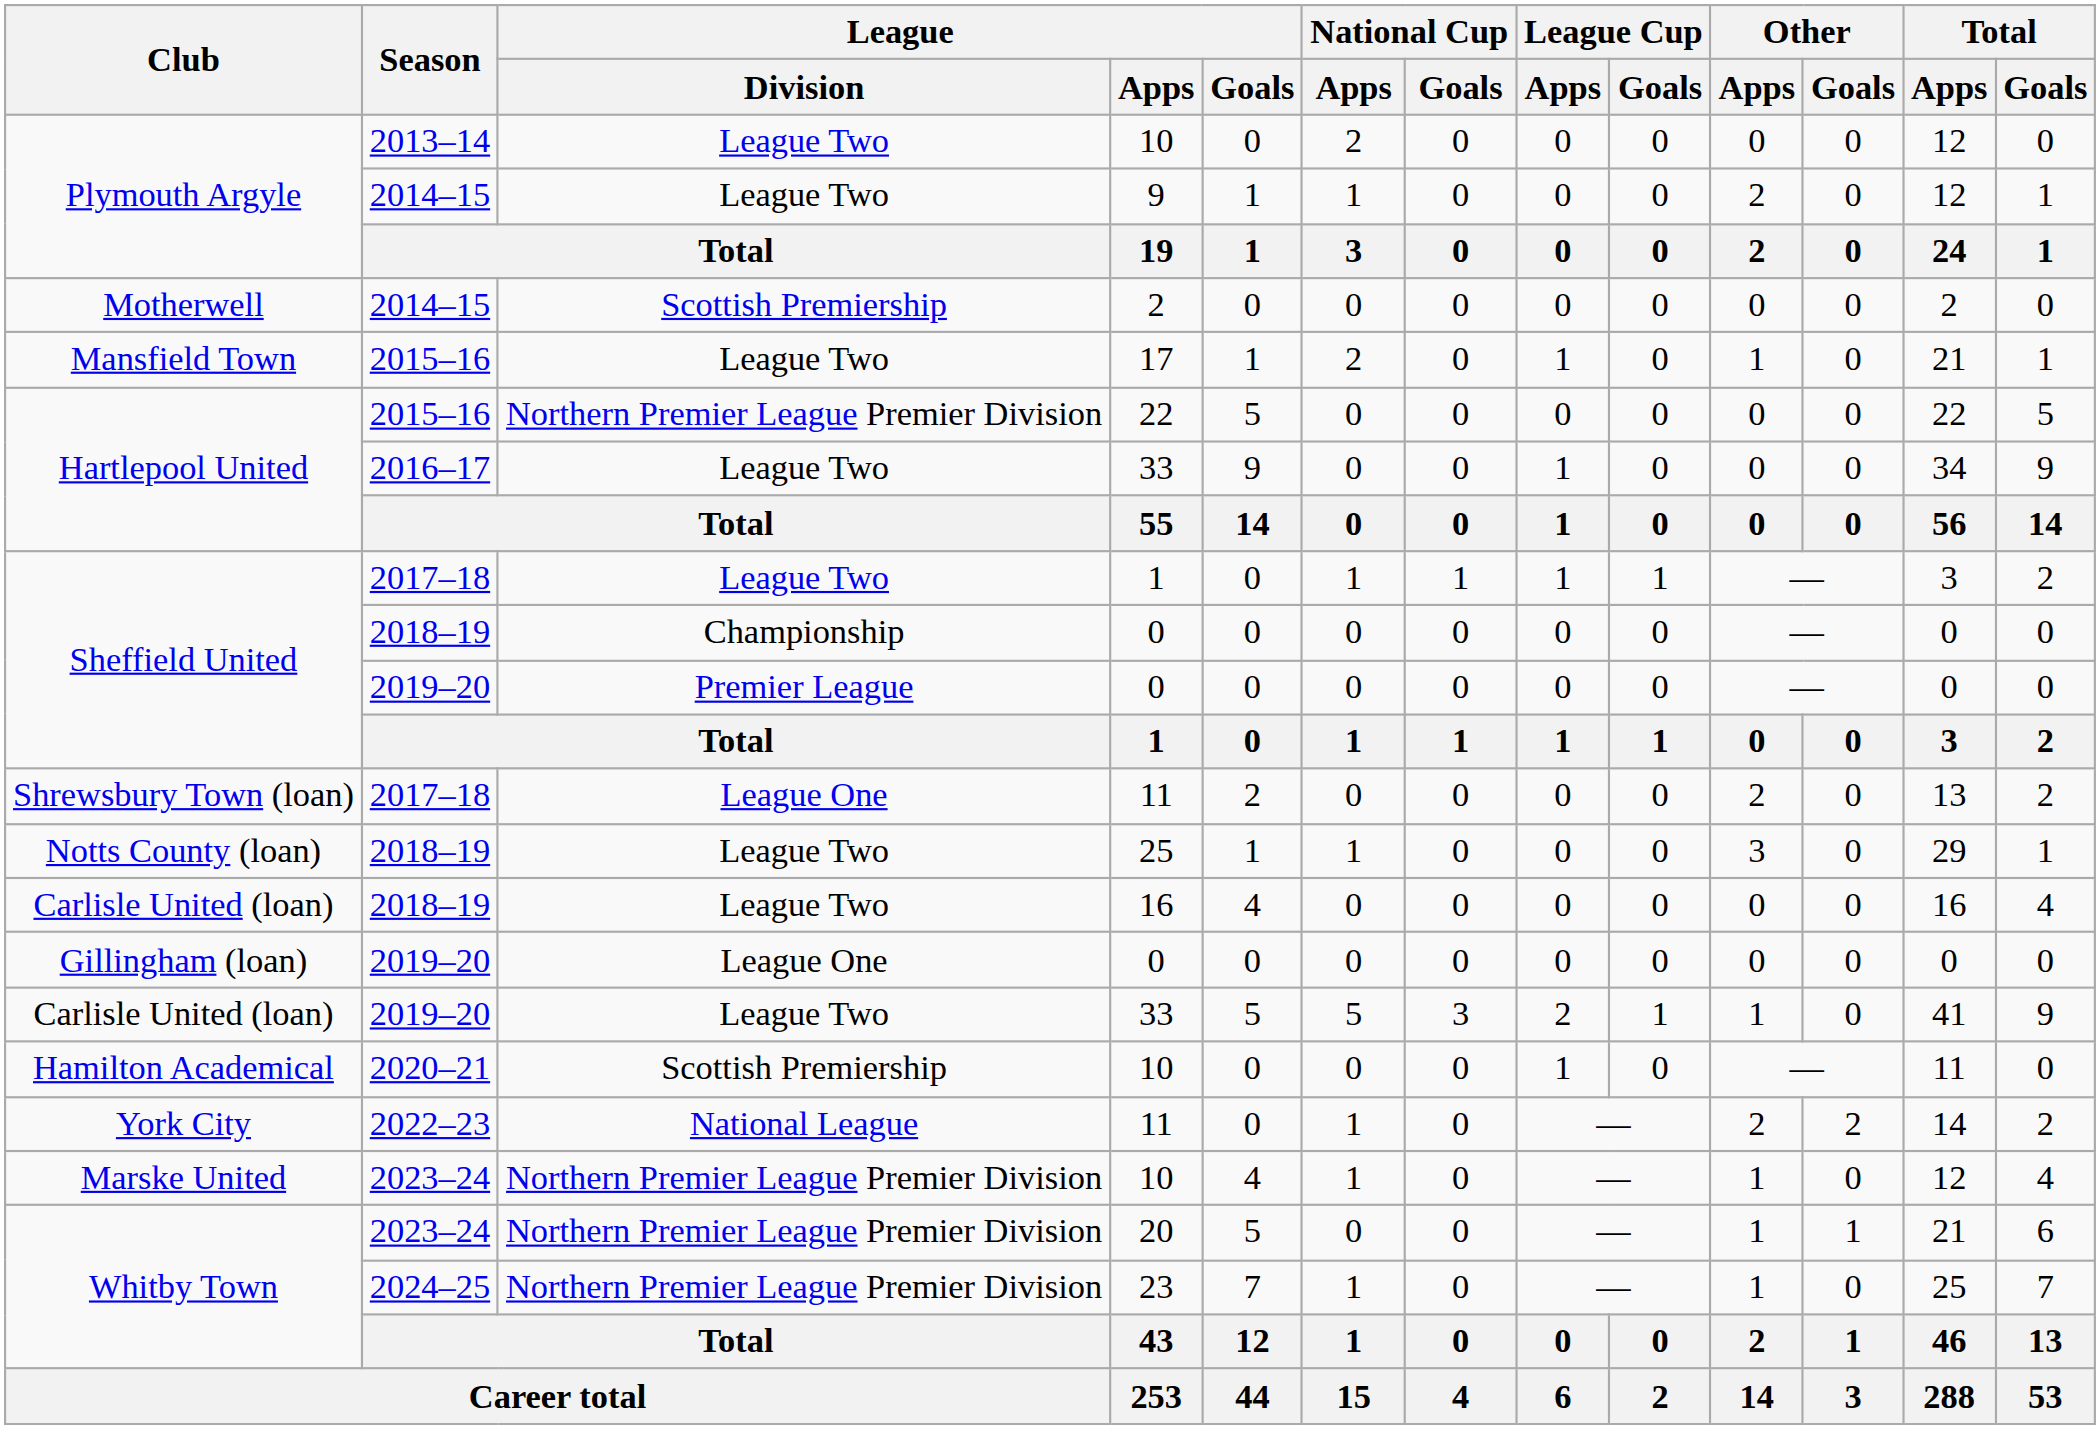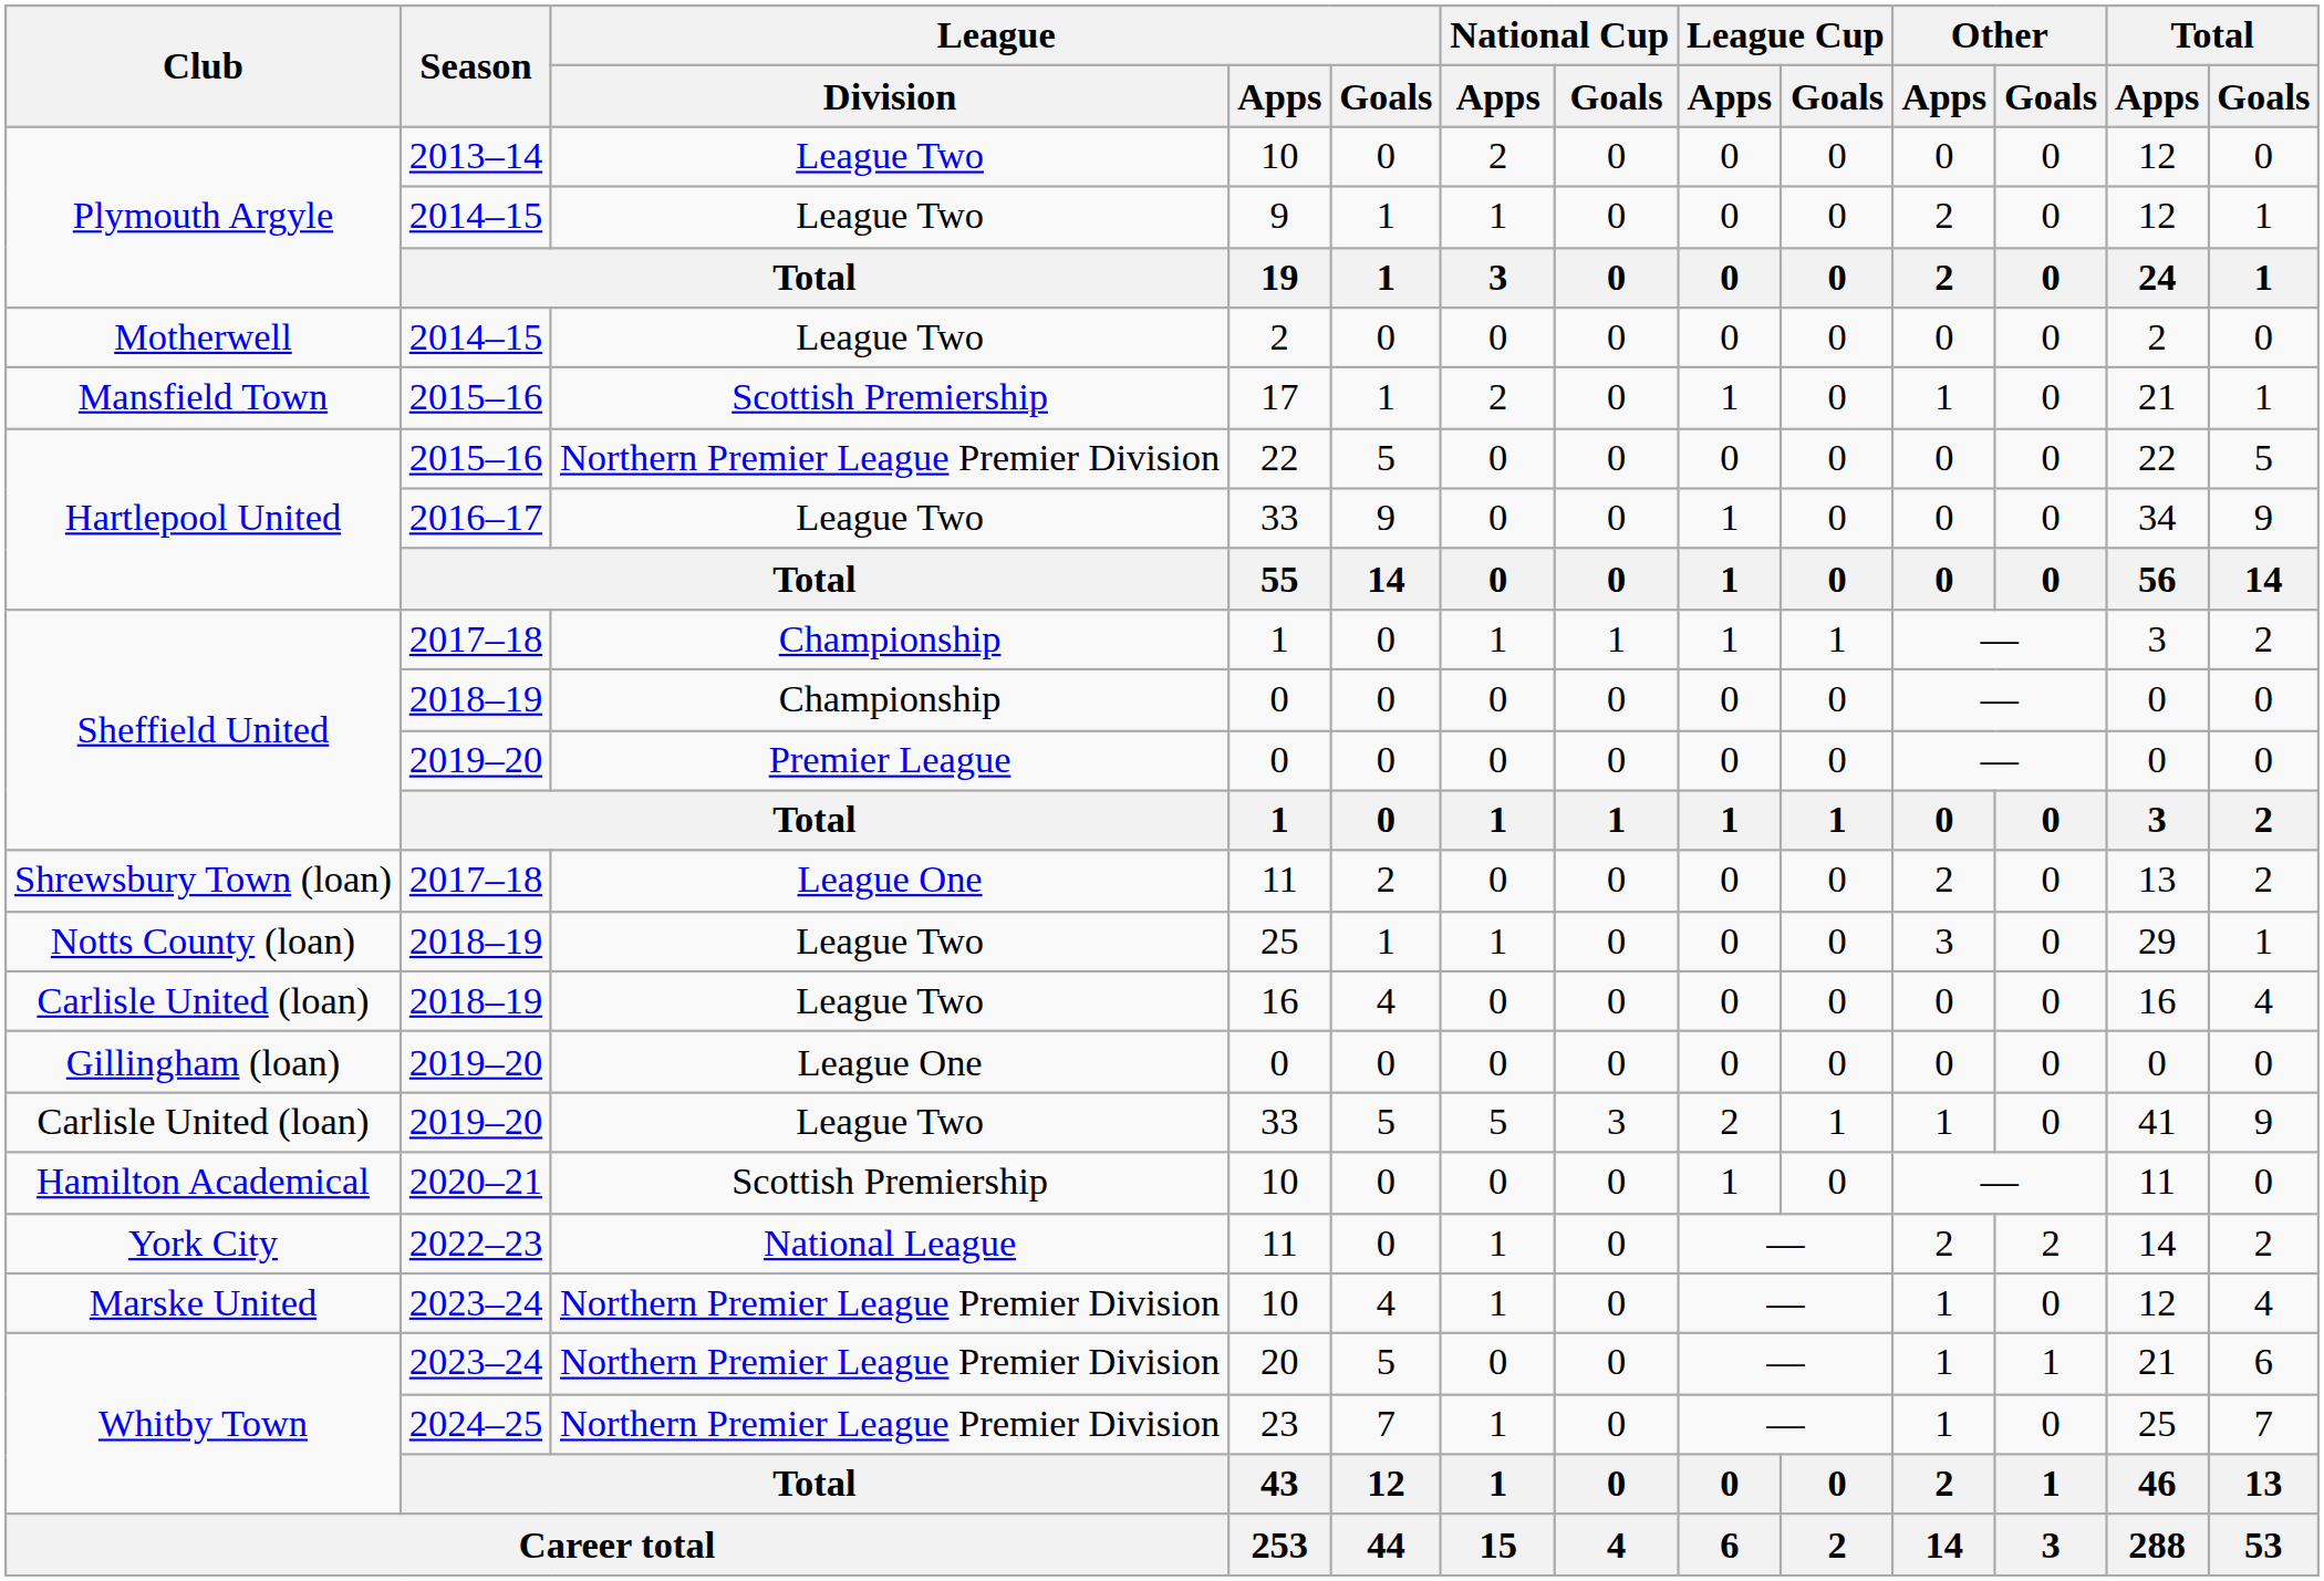 <table class="wikitable" style="text-align: center;">
 <tr>
 <th rowspan="2">Club</th>
 <th rowspan="2">Season</th>
 <th colspan="3">League</th>
 <th colspan="2">National Cup</th>
 <th colspan="2">League Cup</th>
 <th colspan="2">Other</th>
 <th colspan="2">Total</th>
 </tr>
 <tr>
 <th>Division</th>
 <th>Apps</th>
 <th>Goals</th>
 <th>Apps</th>
 <th>Goals</th>
 <th>Apps</th>
 <th>Goals</th>
 <th>Apps</th>
 <th>Goals</th>
 <th>Apps</th>
 <th>Goals</th>
 </tr>
 <tr>
 <td rowspan="3"><a href='#'>Plymouth Argyle</a></td>
 <td><a href='#'>2013–14</a></td>
 <td><a href='#'>League Two</a></td>
 <td>10</td>
 <td>0</td>
 <td>2</td>
 <td>0</td>
 <td>0</td>
 <td>0</td>
 <td>0</td>
 <td>0</td>
 <td>12</td>
 <td>0</td>
 </tr>
 <tr>
 <td><a href='#'>2014–15</a></td>
 <td>League Two</td>
 <td>9</td>
 <td>1</td>
 <td>1</td>
 <td>0</td>
 <td>0</td>
 <td>0</td>
 <td>2</td>
 <td>0</td>
 <td>12</td>
 <td>1</td>
 </tr>
 <tr>
 <th colspan="2">Total</th>
 <th>19</th>
 <th>1</th>
 <th>3</th>
 <th>0</th>
 <th>0</th>
 <th>0</th>
 <th>2</th>
 <th>0</th>
 <th>24</th>
 <th>1</th>
 </tr>
 <tr>
 <td><a href='#'>Motherwell</a></td>
 <td><a href='#'>2014–15</a></td>
-<td><a href='#'>Scottish Premiership</a></td>
+<td>League Two</td>
 <td>2</td>
 <td>0</td>
 <td>0</td>
 <td>0</td>
 <td>0</td>
 <td>0</td>
 <td>0</td>
 <td>0</td>
 <td>2</td>
 <td>0</td>
 </tr>
 <tr>
 <td><a href='#'>Mansfield Town</a></td>
 <td><a href='#'>2015–16</a></td>
-<td>League Two</td>
+<td><a href='#'>Scottish Premiership</a></td>
 <td>17</td>
 <td>1</td>
 <td>2</td>
 <td>0</td>
 <td>1</td>
 <td>0</td>
 <td>1</td>
 <td>0</td>
 <td>21</td>
 <td>1</td>
 </tr>
 <tr>
 <td rowspan="3"><a href='#'>Hartlepool United</a></td>
 <td><a href='#'>2015–16</a></td>
 <td><a href='#'>Northern Premier League</a> Premier Division</td>
 <td>22</td>
 <td>5</td>
 <td>0</td>
 <td>0</td>
 <td>0</td>
 <td>0</td>
 <td>0</td>
 <td>0</td>
 <td>22</td>
 <td>5</td>
 </tr>
 <tr>
 <td><a href='#'>2016–17</a></td>
 <td>League Two</td>
 <td>33</td>
 <td>9</td>
 <td>0</td>
 <td>0</td>
 <td>1</td>
 <td>0</td>
 <td>0</td>
 <td>0</td>
 <td>34</td>
 <td>9</td>
 </tr>
 <tr>
 <th colspan="2">Total</th>
 <th>55</th>
 <th>14</th>
 <th>0</th>
 <th>0</th>
 <th>1</th>
 <th>0</th>
 <th>0</th>
 <th>0</th>
 <th>56</th>
 <th>14</th>
 </tr>
 <tr>
 <td rowspan=4><a href='#'>Sheffield United</a></td>
 <td><a href='#'>2017–18</a></td>
-<td><a href='#'>League Two</a></td>
+<td><a href='#'>Championship</a></td>
 <td>1</td>
 <td>0</td>
 <td>1</td>
 <td>1</td>
 <td>1</td>
 <td>1</td>
 <td colspan="2">—</td>
 <td>3</td>
 <td>2</td>
 </tr>
 <tr>
 <td><a href='#'>2018–19</a></td>
 <td>Championship</td>
 <td>0</td>
 <td>0</td>
 <td>0</td>
 <td>0</td>
 <td>0</td>
 <td>0</td>
 <td colspan="2">—</td>
 <td>0</td>
 <td>0</td>
 </tr>
 <tr>
 <td><a href='#'>2019–20</a></td>
 <td><a href='#'>Premier League</a></td>
 <td>0</td>
 <td>0</td>
 <td>0</td>
 <td>0</td>
 <td>0</td>
 <td>0</td>
 <td colspan="2">—</td>
 <td>0</td>
 <td>0</td>
 </tr>
 <tr>
 <th colspan=2>Total</th>
 <th>1</th>
 <th>0</th>
 <th>1</th>
 <th>1</th>
 <th>1</th>
 <th>1</th>
 <th>0</th>
 <th>0</th>
 <th>3</th>
 <th>2</th>
 </tr>
 <tr>
 <td><a href='#'>Shrewsbury Town</a> (loan)</td>
 <td><a href='#'>2017–18</a></td>
 <td><a href='#'>League One</a></td>
 <td>11</td>
 <td>2</td>
 <td>0</td>
 <td>0</td>
 <td>0</td>
 <td>0</td>
 <td>2</td>
 <td>0</td>
 <td>13</td>
 <td>2</td>
 </tr>
 <tr>
 <td><a href='#'>Notts County</a> (loan)</td>
 <td><a href='#'>2018–19</a></td>
 <td>League Two</td>
 <td>25</td>
 <td>1</td>
 <td>1</td>
 <td>0</td>
 <td>0</td>
 <td>0</td>
 <td>3</td>
 <td>0</td>
 <td>29</td>
 <td>1</td>
 </tr>
 <tr>
 <td><a href='#'>Carlisle United</a> (loan)</td>
 <td><a href='#'>2018–19</a></td>
 <td>League Two</td>
 <td>16</td>
 <td>4</td>
 <td>0</td>
 <td>0</td>
 <td>0</td>
 <td>0</td>
 <td>0</td>
 <td>0</td>
 <td>16</td>
 <td>4</td>
 </tr>
 <tr>
 <td><a href='#'>Gillingham</a> (loan)</td>
 <td><a href='#'>2019–20</a></td>
 <td>League One</td>
 <td>0</td>
 <td>0</td>
 <td>0</td>
 <td>0</td>
 <td>0</td>
 <td>0</td>
 <td>0</td>
 <td>0</td>
 <td>0</td>
 <td>0</td>
 </tr>
 <tr>
 <td>Carlisle United (loan)</td>
 <td><a href='#'>2019–20</a></td>
 <td>League Two</td>
 <td>33</td>
 <td>5</td>
 <td>5</td>
 <td>3</td>
 <td>2</td>
 <td>1</td>
 <td>1</td>
 <td>0</td>
 <td>41</td>
 <td>9</td>
 </tr>
 <tr>
 <td><a href='#'>Hamilton Academical</a></td>
 <td><a href='#'>2020–21</a></td>
 <td>Scottish Premiership</td>
 <td>10</td>
 <td>0</td>
 <td>0</td>
 <td>0</td>
 <td>1</td>
 <td>0</td>
 <td colspan=2>—</td>
 <td>11</td>
 <td>0</td>
 </tr>
 <tr>
 <td><a href='#'>York City</a></td>
 <td><a href='#'>2022–23</a></td>
 <td><a href='#'>National League</a></td>
 <td>11</td>
 <td>0</td>
 <td>1</td>
 <td>0</td>
 <td colspan="2">—</td>
 <td>2</td>
 <td>2</td>
 <td>14</td>
 <td>2</td>
 </tr>
 <tr>
 <td><a href='#'>Marske United</a></td>
 <td><a href='#'>2023–24</a></td>
 <td><a href='#'>Northern Premier League</a> Premier Division</td>
 <td>10</td>
 <td>4</td>
 <td>1</td>
 <td>0</td>
 <td colspan="2">—</td>
 <td>1</td>
 <td>0</td>
 <td>12</td>
 <td>4</td>
 </tr>
 <tr>
 <td rowspan=3><a href='#'>Whitby Town</a></td>
 <td><a href='#'>2023–24</a></td>
 <td><a href='#'>Northern Premier League</a> Premier Division</td>
 <td>20</td>
 <td>5</td>
 <td>0</td>
 <td>0</td>
 <td colspan="2">—</td>
 <td>1</td>
 <td>1</td>
 <td>21</td>
 <td>6</td>
 </tr>
 <tr>
 <td><a href='#'>2024–25</a></td>
 <td><a href='#'>Northern Premier League</a> Premier Division</td>
 <td>23</td>
 <td>7</td>
 <td>1</td>
 <td>0</td>
 <td colspan="2">—</td>
 <td>1</td>
 <td>0</td>
 <td>25</td>
 <td>7</td>
 </tr>
 <tr>
 <th colspan=2>Total</th>
 <th>43</th>
 <th>12</th>
 <th>1</th>
 <th>0</th>
 <th>0</th>
 <th>0</th>
 <th>2</th>
 <th>1</th>
 <th>46</th>
 <th>13</th>
 </tr>
 <tr>
 <th colspan="3">Career total</th>
 <th>253</th>
 <th>44</th>
 <th>15</th>
 <th>4</th>
 <th>6</th>
 <th>2</th>
 <th>14</th>
 <th>3</th>
 <th>288</th>
 <th>53</th>
 </tr>
 </table>
